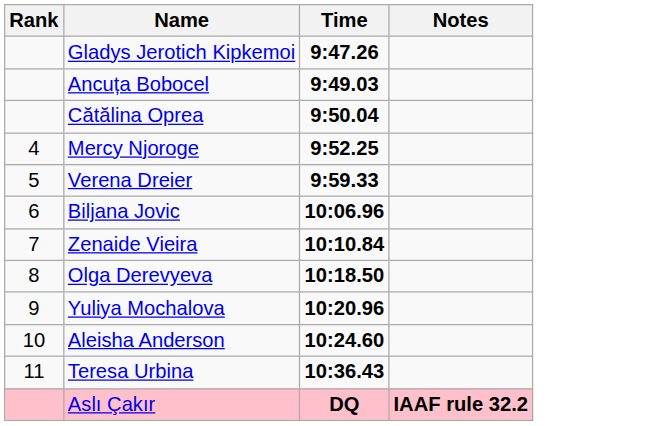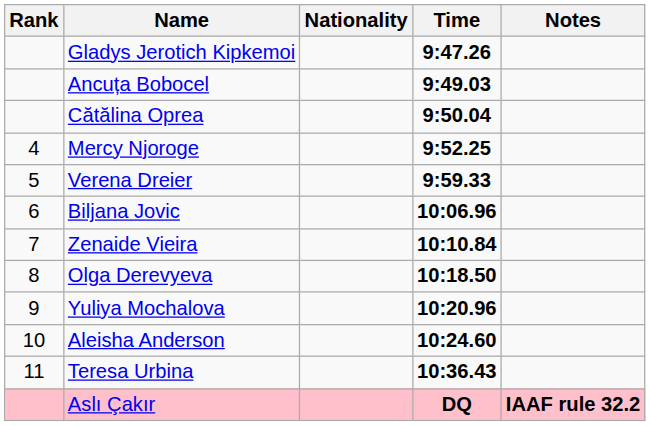 <table class="wikitable sortable" style="text-align:center">
 <tr>
 <th>Rank</th>
 <th>Name</th>
+<th>Nationality</th>
 <th>Time</th>
 <th>Notes</th>
 </tr>
 <tr>
 <td></td>
 <td align=left><a href='#'>Gladys Jerotich Kipkemoi</a></td>
+<td align=left></td>
 <td><strong>9:47.26</strong></td>
 <td></td>
 </tr>
 <tr>
 <td></td>
 <td align=left><a href='#'>Ancuța Bobocel</a></td>
+<td align=left></td>
 <td><strong>9:49.03</strong></td>
 <td></td>
 </tr>
 <tr>
 <td></td>
 <td align=left><a href='#'>Cătălina Oprea</a></td>
+<td align=left></td>
 <td><strong>9:50.04</strong></td>
 <td></td>
 </tr>
 <tr>
 <td>4</td>
 <td align=left><a href='#'>Mercy Njoroge</a></td>
+<td align=left></td>
 <td><strong>9:52.25</strong></td>
 <td></td>
 </tr>
 <tr>
 <td>5</td>
 <td align=left><a href='#'>Verena Dreier</a></td>
+<td align=left></td>
 <td><strong>9:59.33</strong></td>
 <td></td>
 </tr>
 <tr>
 <td>6</td>
 <td align=left><a href='#'>Biljana Jovic</a></td>
+<td align=left></td>
 <td><strong>10:06.96</strong></td>
 <td></td>
 </tr>
 <tr>
 <td>7</td>
 <td align=left><a href='#'>Zenaide Vieira</a></td>
+<td align=left></td>
 <td><strong>10:10.84</strong></td>
 <td></td>
 </tr>
 <tr>
 <td>8</td>
 <td align=left><a href='#'>Olga Derevyeva</a></td>
+<td align=left></td>
 <td><strong>10:18.50</strong></td>
 <td></td>
 </tr>
 <tr>
 <td>9</td>
 <td align=left><a href='#'>Yuliya Mochalova</a></td>
+<td align=left></td>
 <td><strong>10:20.96</strong></td>
 <td></td>
 </tr>
 <tr>
 <td>10</td>
 <td align=left><a href='#'>Aleisha Anderson</a></td>
+<td align=left></td>
 <td><strong>10:24.60</strong></td>
 <td></td>
 </tr>
 <tr>
 <td>11</td>
 <td align=left><a href='#'>Teresa Urbina</a></td>
+<td align=left></td>
 <td><strong>10:36.43</strong></td>
 <td></td>
 </tr>
 <tr bgcolor=pink>
 <td></td>
 <td align=left><a href='#'>Aslı Çakır</a></td>
+<td align=left></td>
 <td><strong>DQ</strong></td>
 <td><strong>IAAF rule 32.2</strong></td>
 </tr>
 </table>
